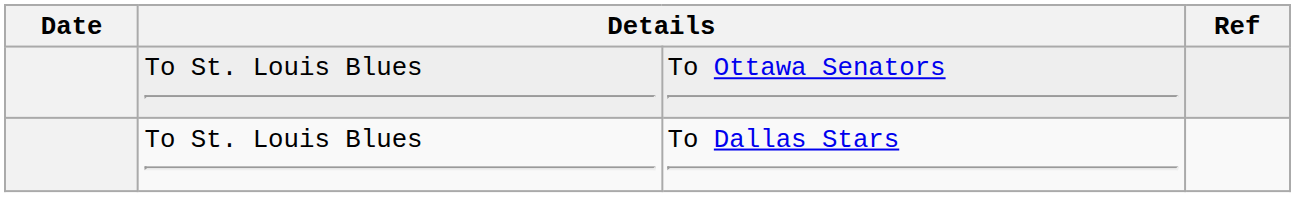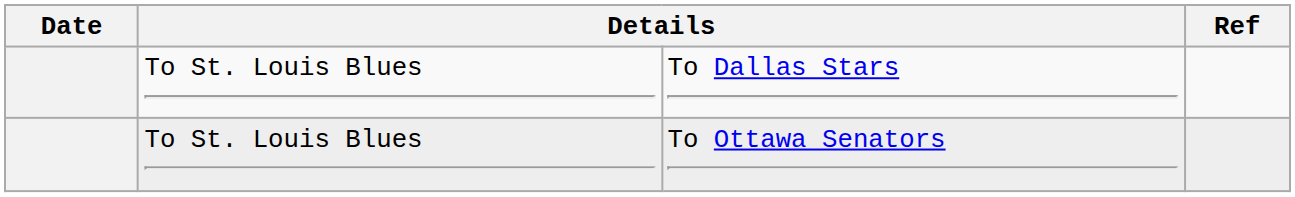 <table class="wikitable plainrowheaders" style="width: 50em;">
 <tr>
 <th scope="col">Date</th>
 <th scope="col" colspan="2">Details</th>
 <th scope="col">Ref</th>
+</tr>
+<tr>
+<th scope="row"></th>
+<td valign="top">To St. Louis Blues <hr></td>
+<td valign="top">To <a href='#'>Dallas Stars</a> <hr></td>
+<td></td>
 </tr>
 <tr bgcolor="#eeeeee">
 <th scope="row"></th>
 <td valign="top">To St. Louis Blues <hr></td>
 <td valign="top">To <a href='#'>Ottawa Senators</a> <hr></td>
 <td></td>
 </tr>
-<tr>
-<th scope="row"></th>
-<td valign="top">To St. Louis Blues <hr></td>
-<td valign="top">To <a href='#'>Dallas Stars</a> <hr></td>
-<td></td>
-</tr>
 </table>
